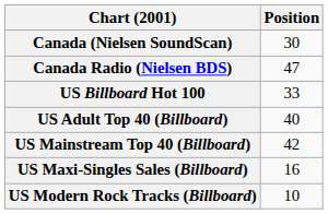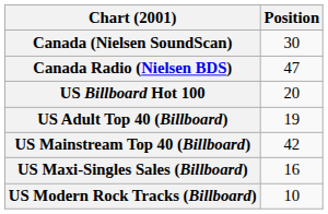 <table class="wikitable sortable plainrowheaders" style="text-align:center">
 <tr>
 <th scope="col">Chart (2001)</th>
 <th scope="col">Position</th>
 </tr>
 <tr>
 <th scope="row">Canada (Nielsen SoundScan)</th>
 <td>30</td>
 </tr>
 <tr>
 <th scope="row">Canada Radio (<a href='#'>Nielsen BDS</a>)</th>
 <td>47</td>
 </tr>
 <tr>
 <th scope="row">US <em>Billboard</em> Hot 100</th>
-<td>33</td>
+<td>20</td>
 </tr>
 <tr>
 <th scope="row">US Adult Top 40 (<em>Billboard</em>)</th>
-<td>40</td>
+<td>19</td>
 </tr>
 <tr>
 <th scope="row">US Mainstream Top 40 (<em>Billboard</em>)</th>
 <td>42</td>
 </tr>
 <tr>
 <th scope="row">US Maxi-Singles Sales (<em>Billboard</em>)</th>
 <td>16</td>
 </tr>
 <tr>
 <th scope="row">US Modern Rock Tracks (<em>Billboard</em>)</th>
 <td>10</td>
 </tr>
 </table>
